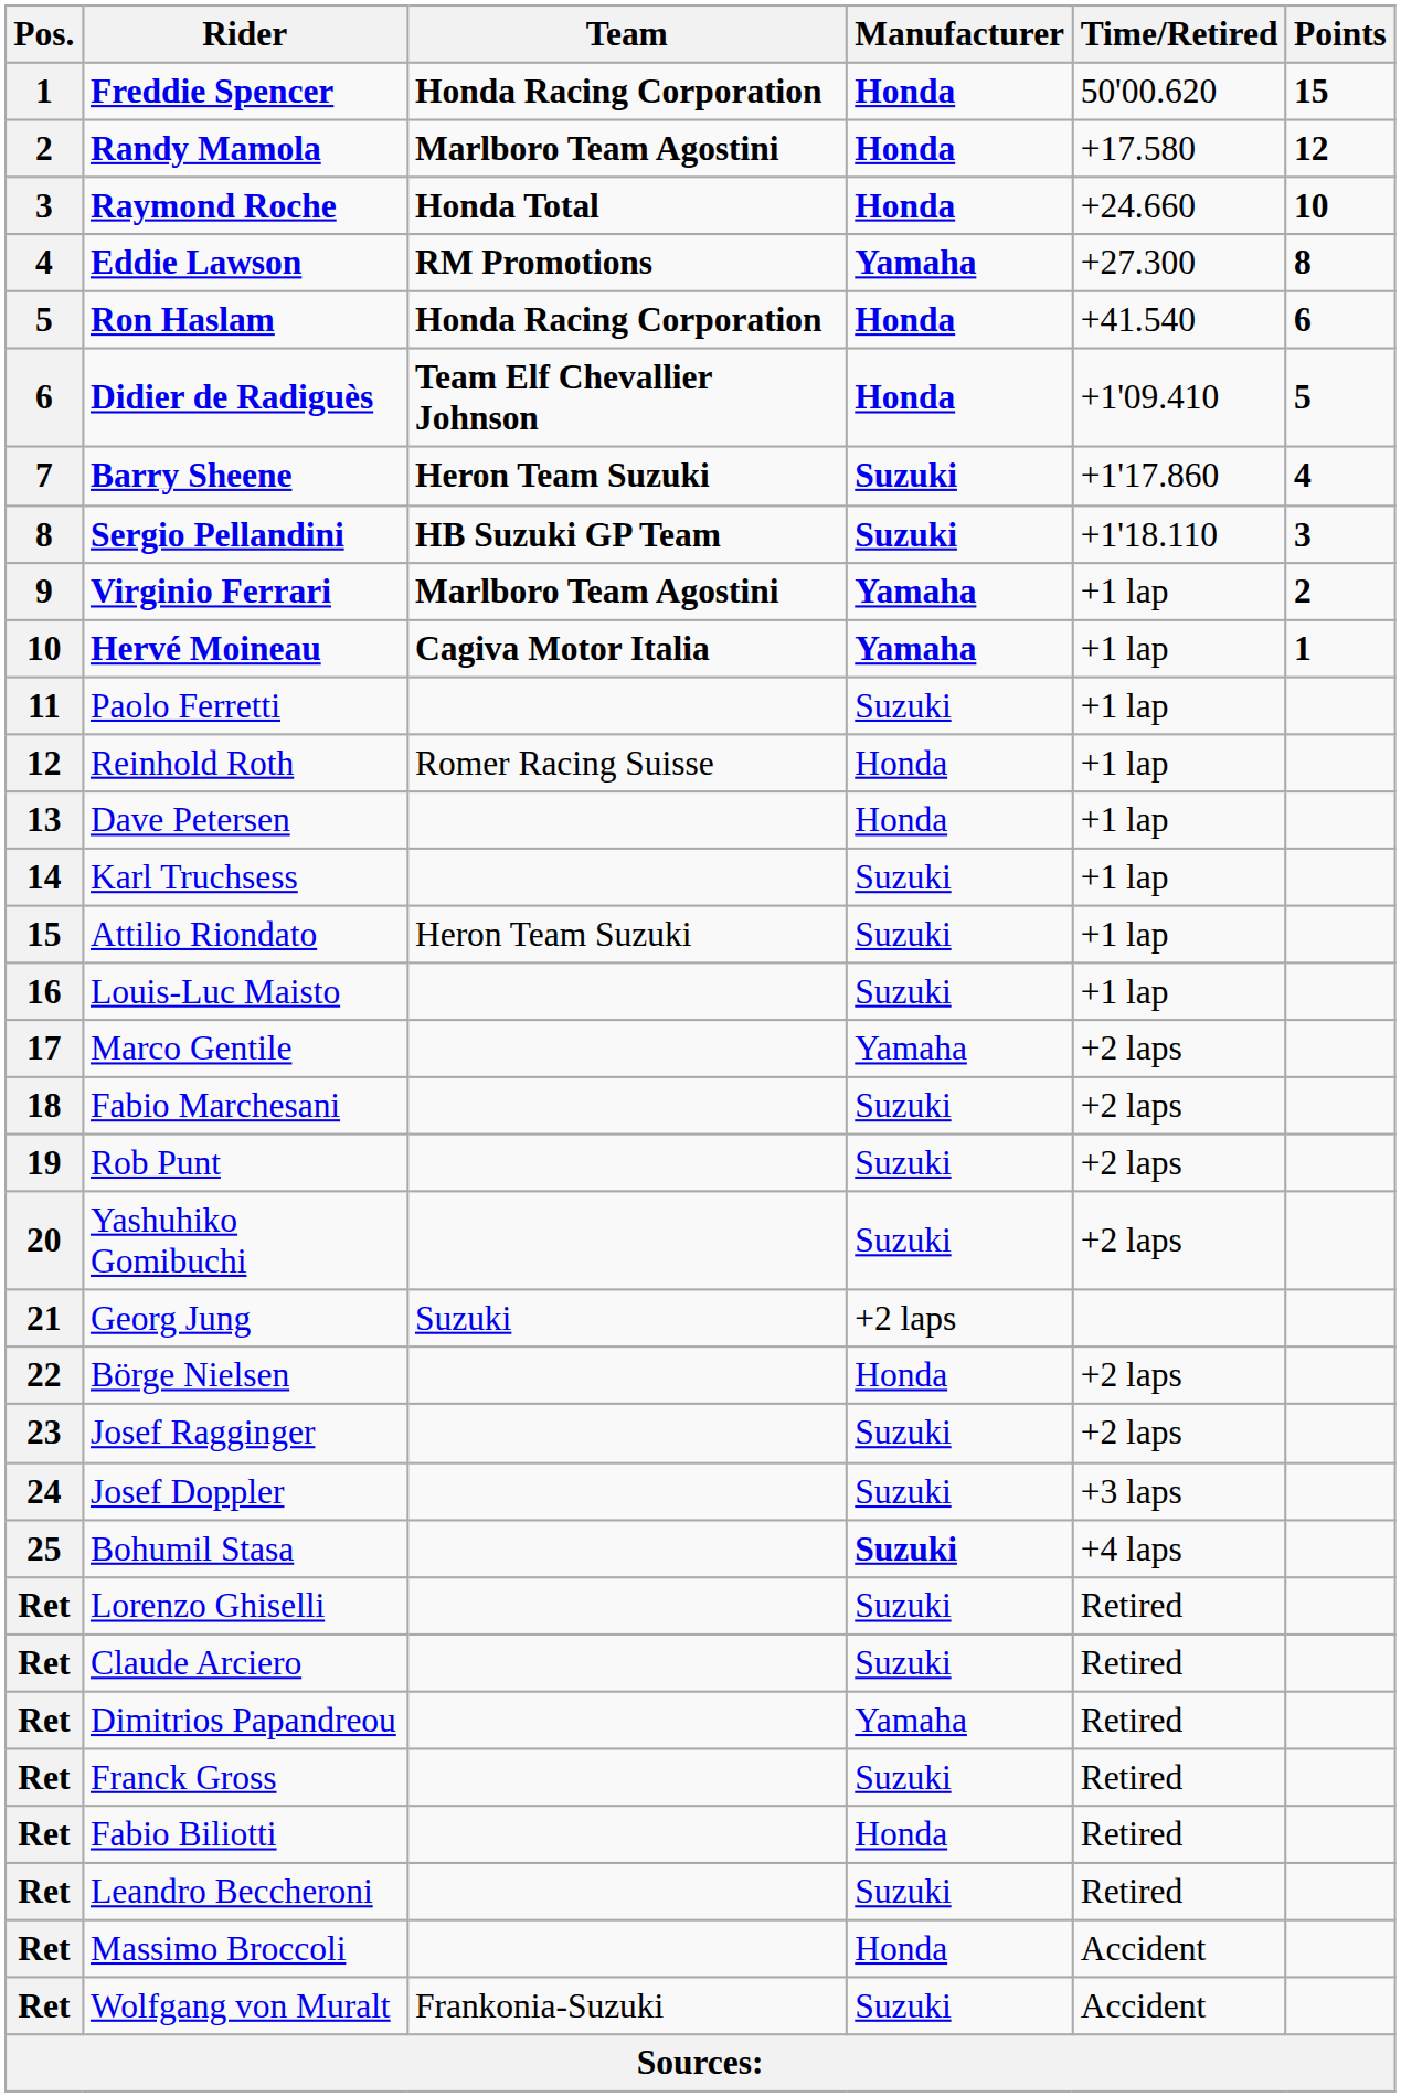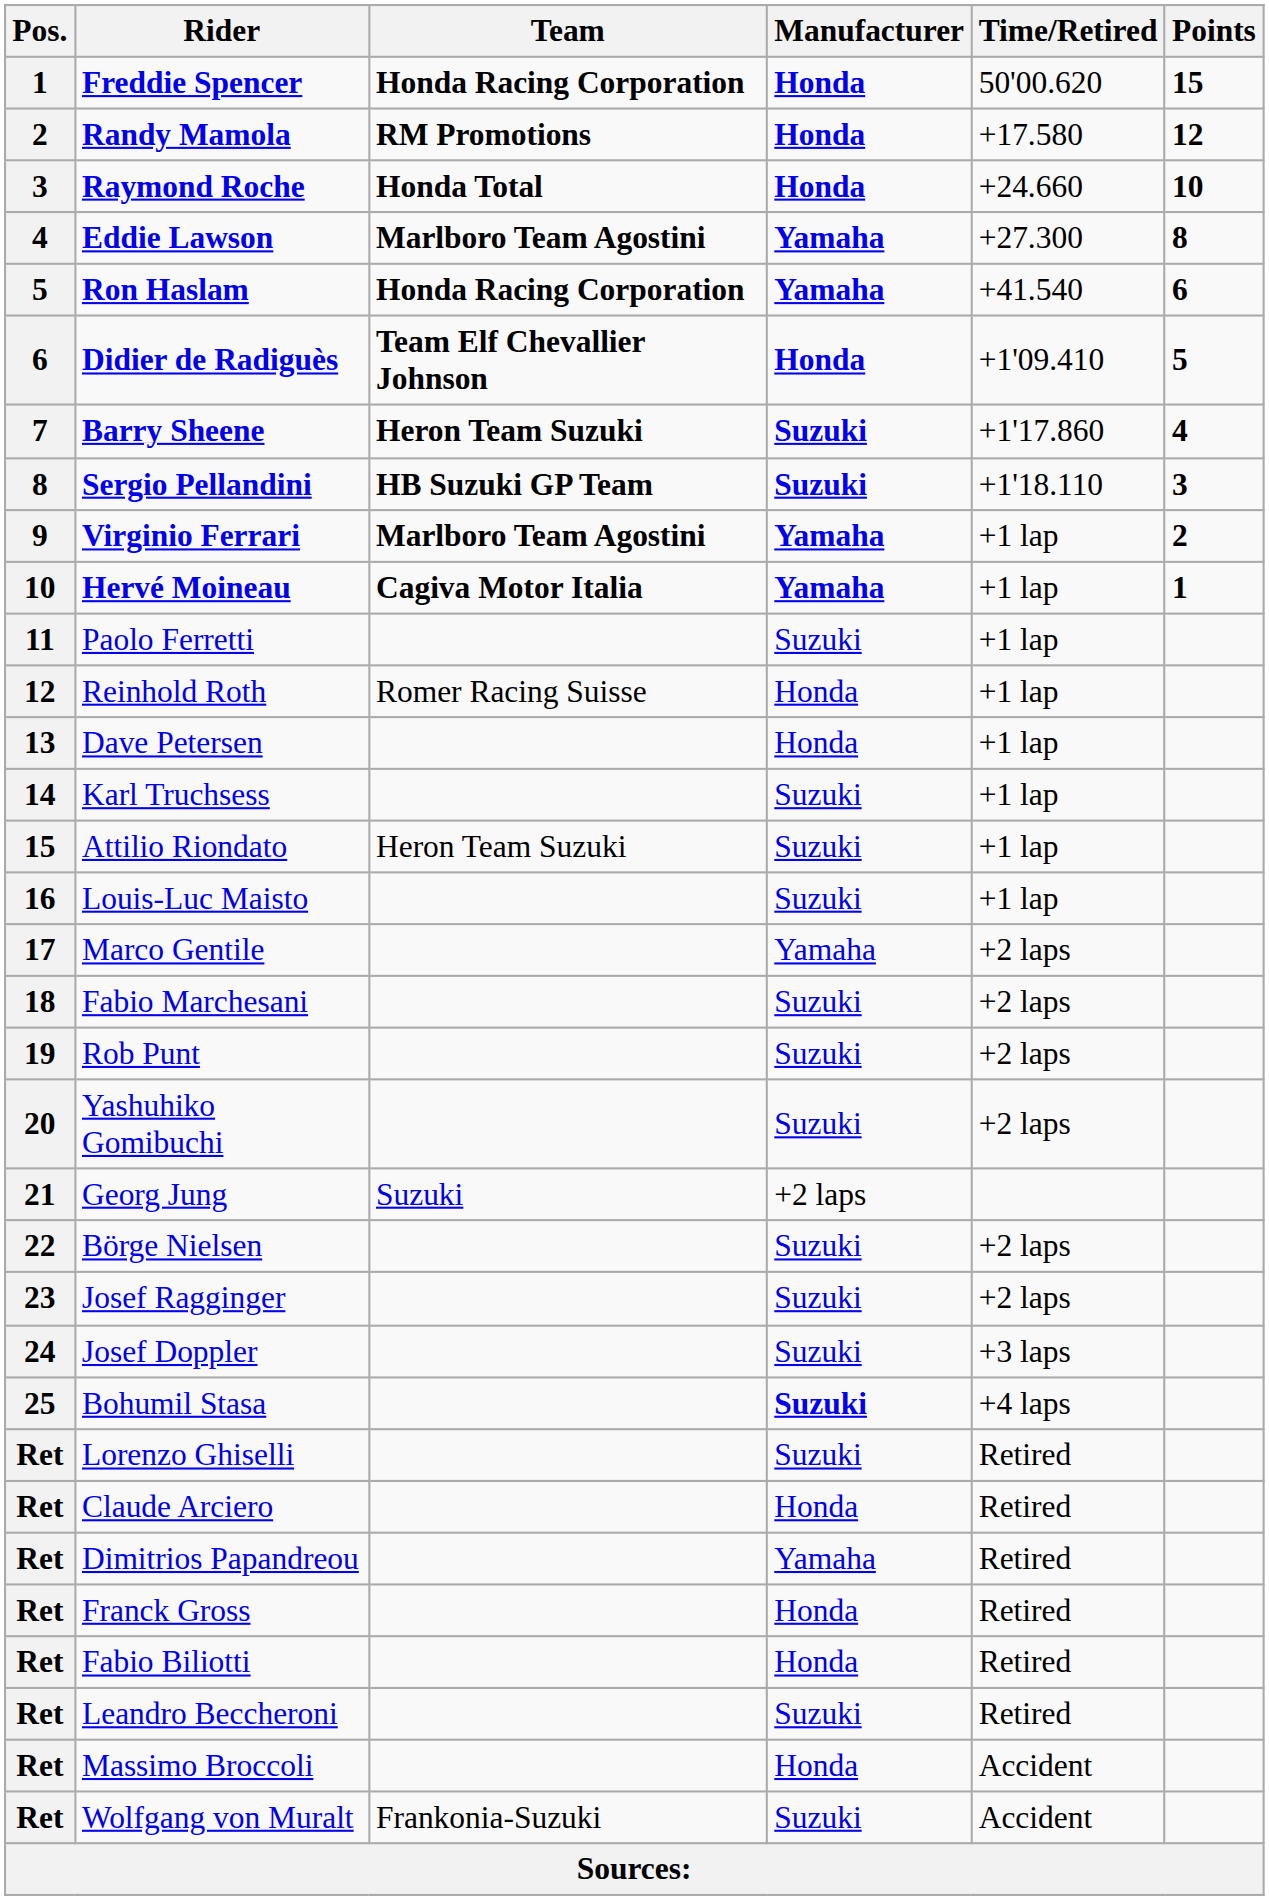 <table class="wikitable" style="font-size: 95%;">
 <tr>
 <th>Pos.</th>
 <th>Rider</th>
 <th>Team</th>
 <th>Manufacturer</th>
 <th>Time/Retired</th>
 <th>Points</th>
 </tr>
 <tr>
 <th>1</th>
 <td> <strong><a href='#'>Freddie Spencer</a></strong></td>
 <td><strong>Honda Racing Corporation</strong></td>
 <td><strong><a href='#'>Honda</a></strong></td>
 <td>50'00.620</td>
 <td><strong>15</strong></td>
 </tr>
 <tr>
 <th>2</th>
 <td> <strong><a href='#'>Randy Mamola</a></strong></td>
-<td><strong>Marlboro Team Agostini</strong></td>
+<td><strong>RM Promotions</strong></td>
 <td><strong><a href='#'>Honda</a></strong></td>
 <td>+17.580</td>
 <td><strong>12</strong></td>
 </tr>
 <tr>
 <th>3</th>
 <td> <strong><a href='#'>Raymond Roche</a></strong></td>
 <td><strong>Honda Total</strong></td>
 <td><strong><a href='#'>Honda</a></strong></td>
 <td>+24.660</td>
 <td><strong>10</strong></td>
 </tr>
 <tr>
 <th>4</th>
 <td> <strong><a href='#'>Eddie Lawson</a></strong></td>
-<td><strong>RM Promotions</strong></td>
+<td><strong>Marlboro Team Agostini</strong></td>
 <td><strong><a href='#'>Yamaha</a></strong></td>
 <td>+27.300</td>
 <td><strong>8</strong></td>
 </tr>
 <tr>
 <th>5</th>
 <td> <strong><a href='#'>Ron Haslam</a></strong></td>
 <td><strong>Honda Racing Corporation</strong></td>
-<td><strong><a href='#'>Honda</a></strong></td>
+<td><strong><a href='#'>Yamaha</a></strong></td>
 <td>+41.540</td>
 <td><strong>6</strong></td>
 </tr>
 <tr>
 <th>6</th>
 <td> <strong><a href='#'>Didier de Radiguès</a></strong></td>
 <td><strong>Team Elf Chevallier Johnson</strong></td>
 <td><strong><a href='#'>Honda</a></strong></td>
 <td>+1'09.410</td>
 <td><strong>5</strong></td>
 </tr>
 <tr>
 <th>7</th>
 <td> <strong><a href='#'>Barry Sheene</a></strong></td>
 <td><strong>Heron Team Suzuki</strong></td>
 <td><strong><a href='#'>Suzuki</a></strong></td>
 <td>+1'17.860</td>
 <td><strong>4</strong></td>
 </tr>
 <tr>
 <th>8</th>
 <td> <strong><a href='#'>Sergio Pellandini</a></strong></td>
 <td><strong>HB Suzuki GP Team</strong></td>
 <td><strong><a href='#'>Suzuki</a></strong></td>
 <td>+1'18.110</td>
 <td><strong>3</strong></td>
 </tr>
 <tr>
 <th>9</th>
 <td> <strong><a href='#'>Virginio Ferrari</a></strong></td>
 <td><strong>Marlboro Team Agostini</strong></td>
 <td><strong><a href='#'>Yamaha</a></strong></td>
 <td>+1 lap</td>
 <td><strong>2</strong></td>
 </tr>
 <tr>
 <th>10</th>
 <td> <strong><a href='#'>Hervé Moineau</a></strong></td>
 <td><strong>Cagiva Motor Italia</strong></td>
 <td><strong><a href='#'>Yamaha</a></strong></td>
 <td>+1 lap</td>
 <td><strong>1</strong></td>
 </tr>
 <tr>
 <th>11</th>
 <td> <a href='#'>Paolo Ferretti</a></td>
 <td></td>
 <td><a href='#'>Suzuki</a></td>
 <td>+1 lap</td>
 <td></td>
 </tr>
 <tr>
 <th>12</th>
 <td> <a href='#'>Reinhold Roth</a></td>
 <td>Romer Racing Suisse</td>
 <td><a href='#'>Honda</a></td>
 <td>+1 lap</td>
 <td></td>
 </tr>
 <tr>
 <th>13</th>
 <td> <a href='#'>Dave Petersen</a></td>
 <td></td>
 <td><a href='#'>Honda</a></td>
 <td>+1 lap</td>
 <td></td>
 </tr>
 <tr>
 <th>14</th>
 <td> <a href='#'>Karl Truchsess</a></td>
 <td></td>
 <td><a href='#'>Suzuki</a></td>
 <td>+1 lap</td>
 <td></td>
 </tr>
 <tr>
 <th>15</th>
 <td> <a href='#'>Attilio Riondato</a></td>
 <td>Heron Team Suzuki</td>
 <td><a href='#'>Suzuki</a></td>
 <td>+1 lap</td>
 <td></td>
 </tr>
 <tr>
 <th>16</th>
 <td> <a href='#'>Louis-Luc Maisto</a></td>
 <td></td>
 <td><a href='#'>Suzuki</a></td>
 <td>+1 lap</td>
 <td></td>
 </tr>
 <tr>
 <th>17</th>
 <td> <a href='#'>Marco Gentile</a></td>
 <td></td>
 <td><a href='#'>Yamaha</a></td>
 <td>+2 laps</td>
 <td></td>
 </tr>
 <tr>
 <th>18</th>
 <td> <a href='#'>Fabio Marchesani</a></td>
 <td></td>
 <td><a href='#'>Suzuki</a></td>
 <td>+2 laps</td>
 <td></td>
 </tr>
 <tr>
 <th>19</th>
 <td> <a href='#'>Rob Punt</a></td>
 <td></td>
 <td><a href='#'>Suzuki</a></td>
 <td>+2 laps</td>
 <td></td>
 </tr>
 <tr>
 <th>20</th>
 <td> <a href='#'>Yashuhiko Gomibuchi</a></td>
 <td></td>
 <td><a href='#'>Suzuki</a></td>
 <td>+2 laps</td>
 <td></td>
 </tr>
 <tr>
 <th>21</th>
 <td> <a href='#'>Georg Jung</a></td>
 <td><a href='#'>Suzuki</a></td>
 <td>+2 laps</td>
 <td></td>
 </tr>
 <tr>
 <th>22</th>
 <td> <a href='#'>Börge Nielsen</a></td>
 <td></td>
-<td><a href='#'>Honda</a></td>
+<td><a href='#'>Suzuki</a></td>
 <td>+2 laps</td>
 <td></td>
 </tr>
 <tr>
 <th>23</th>
 <td> <a href='#'>Josef Ragginger</a></td>
 <td></td>
 <td><a href='#'>Suzuki</a></td>
 <td>+2 laps</td>
 <td></td>
 </tr>
 <tr>
 <th>24</th>
 <td> <a href='#'>Josef Doppler</a></td>
 <td></td>
 <td><a href='#'>Suzuki</a></td>
 <td>+3 laps</td>
 <td></td>
 </tr>
 <tr>
 <th>25</th>
 <td> <a href='#'>Bohumil Stasa</a></td>
 <td></td>
 <td><strong><a href='#'>Suzuki</a></strong></td>
 <td>+4 laps</td>
 <td></td>
 </tr>
 <tr>
 <th>Ret</th>
 <td> <a href='#'>Lorenzo Ghiselli</a></td>
 <td></td>
 <td><a href='#'>Suzuki</a></td>
 <td>Retired</td>
 <td></td>
 </tr>
 <tr>
 <th>Ret</th>
 <td> <a href='#'>Claude Arciero</a></td>
 <td></td>
-<td><a href='#'>Suzuki</a></td>
+<td><a href='#'>Honda</a></td>
 <td>Retired</td>
 <td></td>
 </tr>
 <tr>
 <th>Ret</th>
 <td> <a href='#'>Dimitrios Papandreou</a></td>
 <td></td>
 <td><a href='#'>Yamaha</a></td>
 <td>Retired</td>
 <td></td>
 </tr>
 <tr>
 <th>Ret</th>
 <td> <a href='#'>Franck Gross</a></td>
 <td></td>
-<td><a href='#'>Suzuki</a></td>
+<td><a href='#'>Honda</a></td>
 <td>Retired</td>
 <td></td>
 </tr>
 <tr>
 <th>Ret</th>
 <td> <a href='#'>Fabio Biliotti</a></td>
 <td></td>
 <td><a href='#'>Honda</a></td>
 <td>Retired</td>
 <td></td>
 </tr>
 <tr>
 <th>Ret</th>
 <td> <a href='#'>Leandro Beccheroni</a></td>
 <td></td>
 <td><a href='#'>Suzuki</a></td>
 <td>Retired</td>
 <td></td>
 </tr>
 <tr>
 <th>Ret</th>
 <td> <a href='#'>Massimo Broccoli</a></td>
 <td></td>
 <td><a href='#'>Honda</a></td>
 <td>Accident</td>
 <td></td>
 </tr>
 <tr>
 <th>Ret</th>
 <td> <a href='#'>Wolfgang von Muralt</a></td>
 <td>Frankonia-Suzuki</td>
 <td><a href='#'>Suzuki</a></td>
 <td>Accident</td>
 <td></td>
 </tr>
 <tr>
 <th colspan=8>Sources: </th>
 </tr>
 </table>
